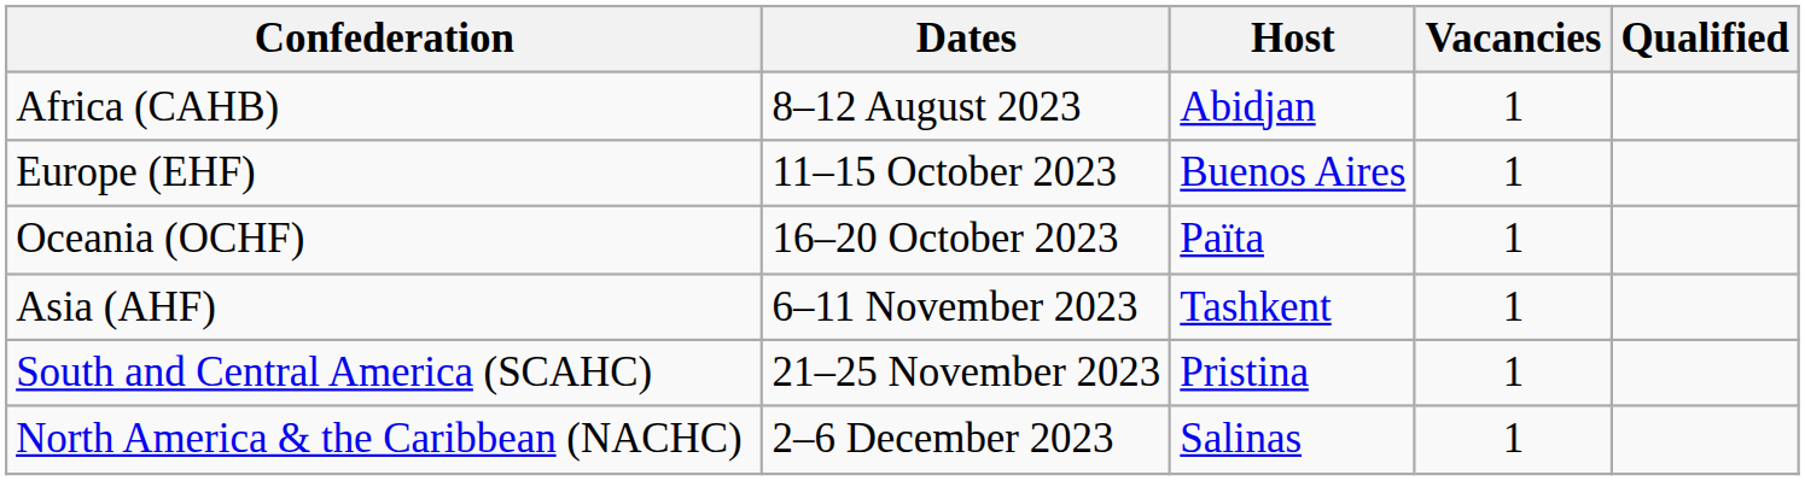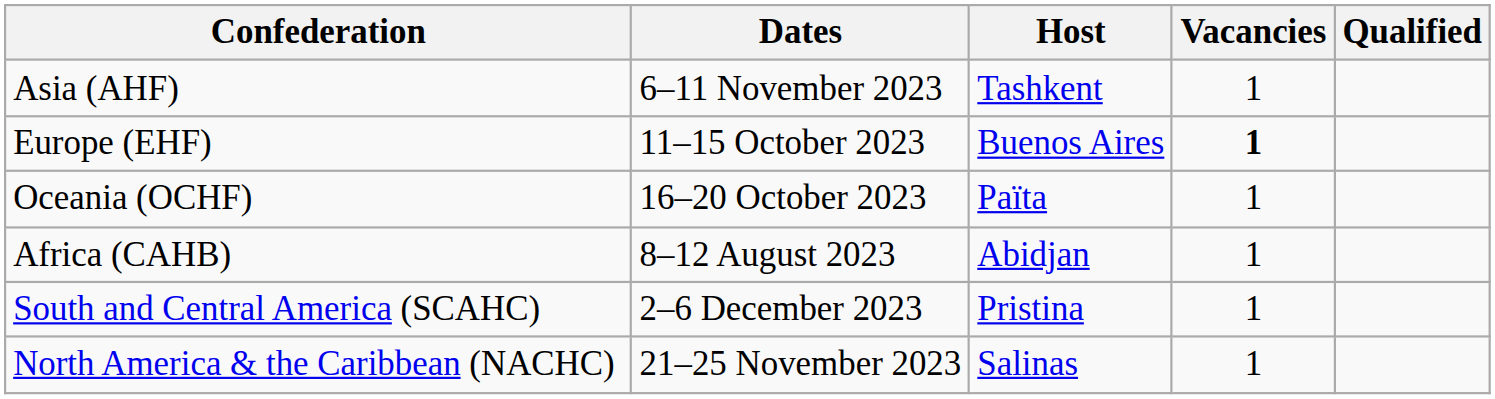 <table class="wikitable">
 <tr>
 <th width=280>Confederation</th>
 <th>Dates</th>
 <th>Host</th>
 <th>Vacancies</th>
 <th>Qualified</th>
 </tr>
 <tr>
-<td>Africa (CAHB)</td>
-<td>8–12 August 2023</td>
-<td> <a href='#'>Abidjan</a></td>
+<td>Asia (AHF)</td>
+<td>6–11 November 2023</td>
+<td> <a href='#'>Tashkent</a></td>
 <td align=center>1</td>
 <td></td>
 </tr>
 <tr>
 <td>Europe (EHF)</td>
 <td>11–15 October 2023</td>
 <td> <a href='#'>Buenos Aires</a></td>
-<td align=center>1</td>
+<td align=center><strong>1</strong></td>
 <td></td>
 </tr>
 <tr>
 <td>Oceania (OCHF)</td>
 <td>16–20 October 2023</td>
 <td> <a href='#'>Païta</a></td>
 <td align=center>1</td>
 <td></td>
 </tr>
 <tr>
-<td>Asia (AHF)</td>
-<td>6–11 November 2023</td>
-<td> <a href='#'>Tashkent</a></td>
+<td>Africa (CAHB)</td>
+<td>8–12 August 2023</td>
+<td> <a href='#'>Abidjan</a></td>
 <td align=center>1</td>
 <td></td>
 </tr>
 <tr>
 <td><a href='#'>South and Central America</a> (SCAHC)</td>
-<td>21–25 November 2023</td>
+<td>2–6 December 2023</td>
 <td> <a href='#'>Pristina</a></td>
 <td align=center>1</td>
 <td></td>
 </tr>
 <tr>
 <td><a href='#'>North America & the Caribbean</a> (NACHC)</td>
-<td>2–6 December 2023</td>
+<td>21–25 November 2023</td>
 <td> <a href='#'>Salinas</a></td>
 <td align=center>1</td>
 <td></td>
 </tr>
 </table>
